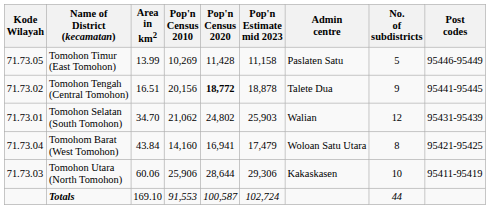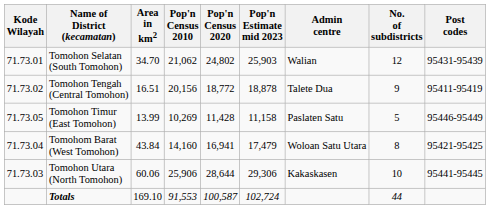 <table class="sortable wikitable">
 <tr>
 <th>Kode <br>Wilayah</th>
 <th>Name of<br>District<br>(<em>kecamatan</em>)</th>
 <th>Area<br>in<br> km<sup>2</sup></th>
 <th>Pop'n<br>Census<br>2010</th>
 <th>Pop'n<br>Census<br>2020</th>
 <th>Pop'n<br>Estimate<br>mid 2023</th>
 <th>Admin<br>centre</th>
 <th>No.<br>of<br>subdistricts</th>
 <th>Post<br>codes</th>
 </tr>
 <tr>
+<td>71.73.01</td>
+<td>Tomohon Selatan <br> (South Tomohon)</td>
+<td align="center">34.70</td>
+<td align="center">21,062</td>
+<td align="center">24,802</td>
+<td align="center">25,903</td>
+<td>Walian</td>
+<td align="center">12</td>
+<td>95431-95439</td>
+</tr>
+<tr>
+<td>71.73.02</td>
+<td>Tomohon Tengah <br> (Central Tomohon)</td>
+<td align="center">16.51</td>
+<td align="center">20,156</td>
+<td align="center">18,772</td>
+<td align="center">18,878</td>
+<td>Talete Dua</td>
+<td align="center">9</td>
+<td>95411-95419</td>
+</tr>
+<tr>
 <td>71.73.05</td>
 <td>Tomohon Timur <br> (East Tomohon)</td>
 <td align="center">13.99</td>
 <td align="center">10,269</td>
 <td align="center">11,428</td>
 <td align="center">11,158</td>
 <td>Paslaten Satu</td>
 <td align="center">5</td>
 <td>95446-95449</td>
-</tr>
-<tr>
-<td>71.73.02</td>
-<td>Tomohon Tengah <br> (Central Tomohon)</td>
-<td align="center">16.51</td>
-<td align="center">20,156</td>
-<td align="center"><strong>18,772</strong></td>
-<td align="center">18,878</td>
-<td>Talete Dua</td>
-<td align="center">9</td>
-<td>95441-95445</td>
-</tr>
-<tr>
-<td>71.73.01</td>
-<td>Tomohon Selatan <br> (South Tomohon)</td>
-<td align="center">34.70</td>
-<td align="center">21,062</td>
-<td align="center">24,802</td>
-<td align="center">25,903</td>
-<td>Walian</td>
-<td align="center">12</td>
-<td>95431-95439</td>
 </tr>
 <tr>
 <td>71.73.04</td>
 <td>Tomohom Barat <br> (West Tomohon)</td>
 <td align="center">43.84</td>
 <td align="center">14,160</td>
 <td align="center">16,941</td>
 <td align="center">17,479</td>
 <td>Woloan Satu Utara</td>
 <td align="center">8</td>
 <td>95421-95425</td>
 </tr>
 <tr>
 <td>71.73.03</td>
 <td>Tomohon Utara <br> (North Tomohon)</td>
 <td align="center">60.06</td>
 <td align="center">25,906</td>
 <td align="center">28,644</td>
 <td align="center">29,306</td>
 <td>Kakaskasen</td>
 <td align="center">10</td>
-<td>95411-95419</td>
+<td>95441-95445</td>
 </tr>
 <tr>
 <td></td>
 <td><strong><em>Totals</em></strong></td>
 <td align="center">169.10</td>
 <td align="center"><em>91,553</em></td>
 <td align="center"><em>100,587</em></td>
 <td align="center"><em>102,724</em></td>
 <td></td>
 <td align="center"><em>44</em></td>
 <td></td>
 </tr>
 </table>
